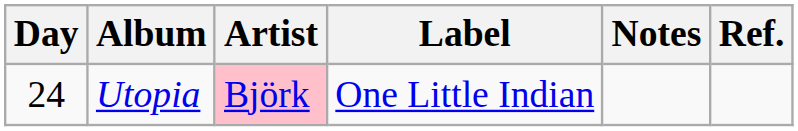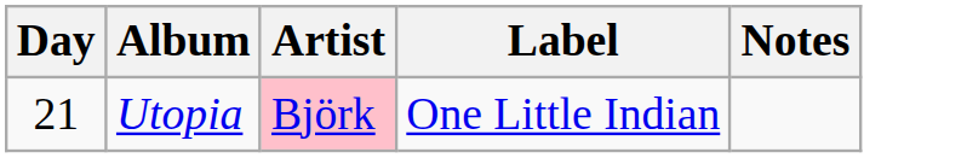 <table class="wikitable">
 <tr>
 <th>Day</th>
 <th>Album</th>
 <th>Artist</th>
 <th>Label</th>
 <th>Notes</th>
-<th>Ref.</th>
 </tr>
 <tr>
-<td rowspan="1" style="text-align:center;">24</td>
+<td rowspan="1" style="text-align:center;">21</td>
 <td><em><a href='#'>Utopia</a></em></td>
 <td style="background: pink;"><a href='#'>Björk</a></td>
 <td><a href='#'>One Little Indian</a></td>
 <td></td>
-<td style="text-align:center;"></td>
 </tr>
 </table>
